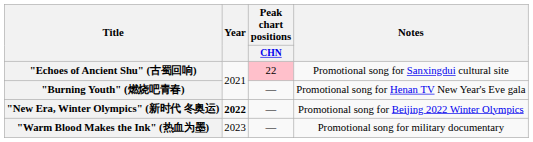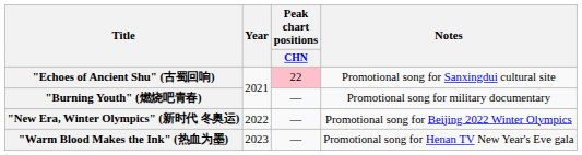 <table class="wikitable plainrowheaders" style="text-align:center;">
 <tr>
 <th rowspan="2" scope="col">Title</th>
 <th rowspan="2" scope="col">Year</th>
 <th scope="col">Peak chart positions</th>
 <th rowspan="2" scope="col">Notes</th>
 </tr>
 <tr>
 <th scope="col" style="width:2em;font-size:90%;"><a href='#'>CHN</a><br></th>
 </tr>
 <tr>
 <th scope="row">"Echoes of Ancient Shu" (古蜀回响)</th>
 <td rowspan="2">2021</td>
 <td style="background: pink;">22</td>
 <td>Promotional song for <a href='#'>Sanxingdui</a> cultural site</td>
 </tr>
 <tr>
 <th scope="row">"Burning Youth" (燃烧吧青春)</th>
 <td>—</td>
-<td>Promotional song for <a href='#'>Henan TV</a> New Year's Eve gala</td>
+<td>Promotional song for military documentary</td>
 </tr>
 <tr>
 <th scope="row">"New Era, Winter Olympics" (新时代 冬奥运)</th>
-<td><strong>2022</strong></td>
+<td>2022</td>
 <td>—</td>
 <td>Promotional song for <a href='#'>Beijing 2022 Winter Olympics</a></td>
 </tr>
 <tr>
 <th scope="row">"Warm Blood Makes the Ink" (热血为墨)</th>
 <td>2023</td>
 <td>—</td>
-<td>Promotional song for military documentary</td>
+<td>Promotional song for <a href='#'>Henan TV</a> New Year's Eve gala</td>
 </tr>
 </table>
